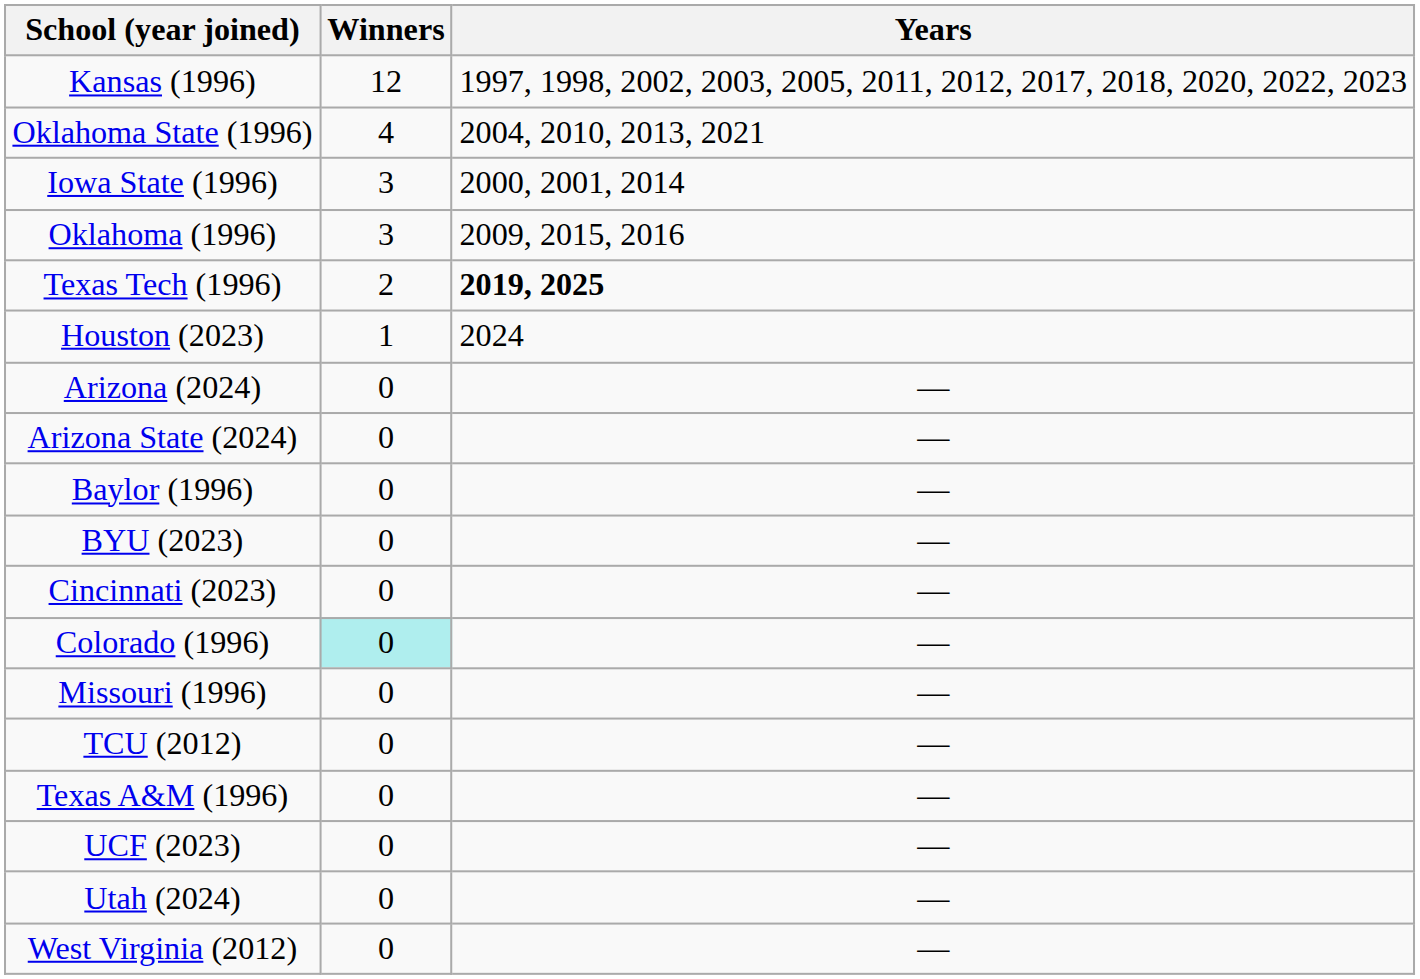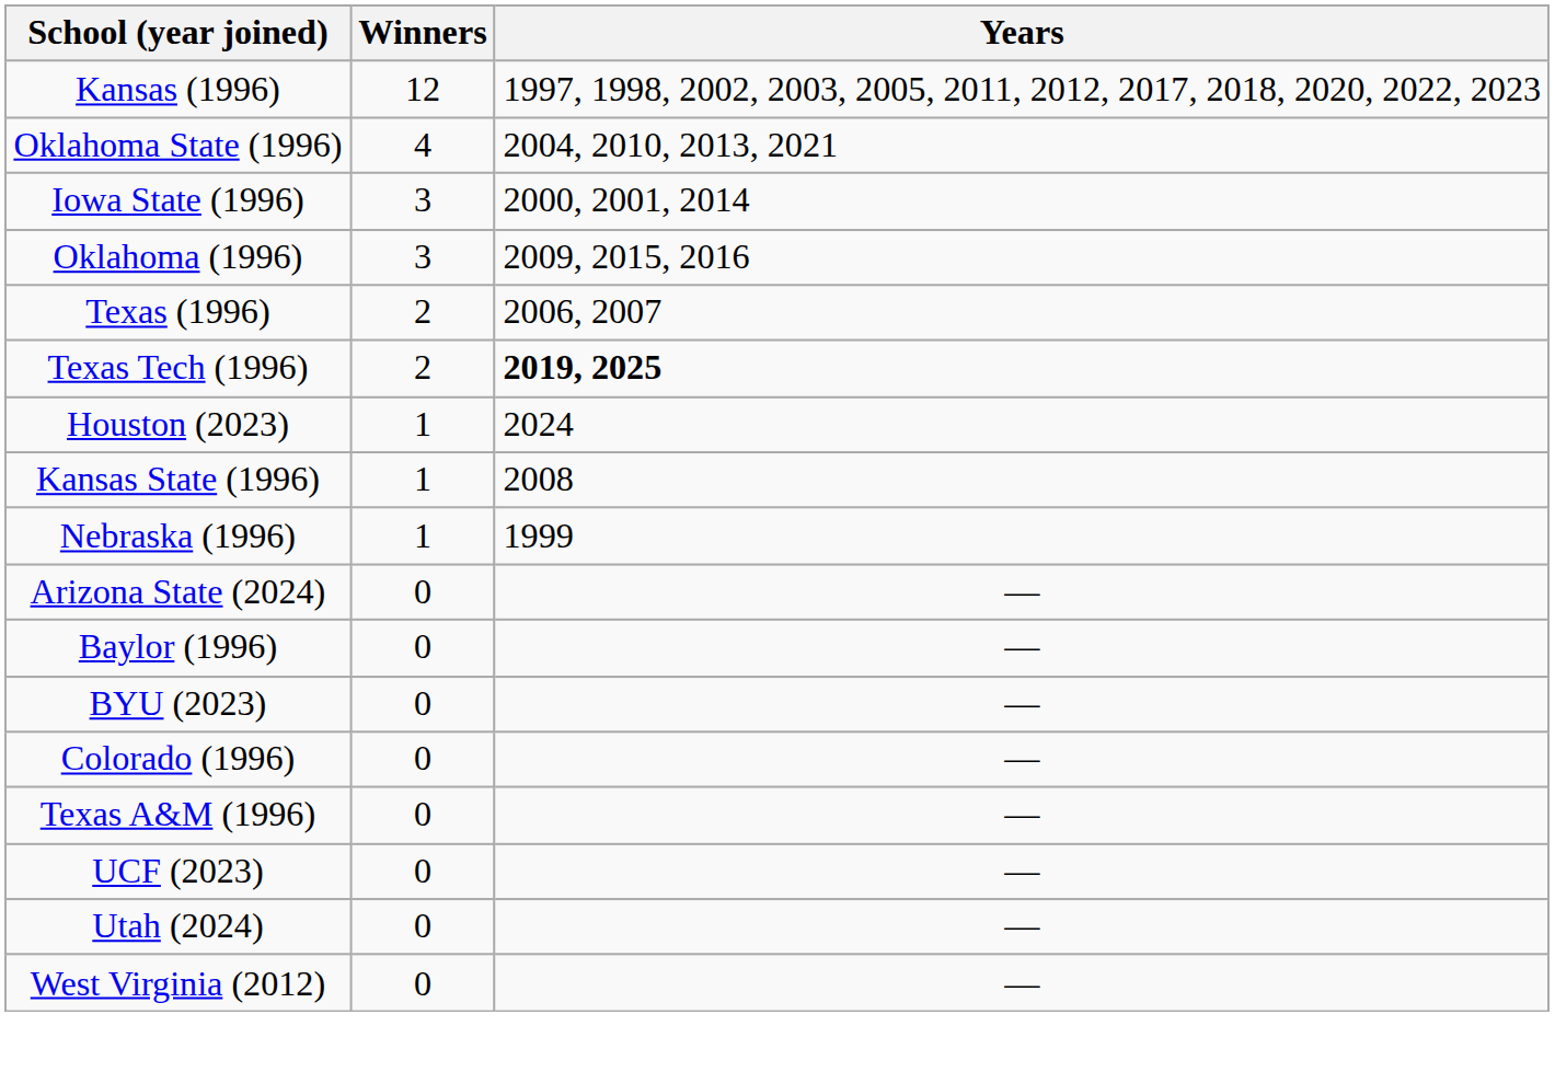 <table class="wikitable" border="1">
 <tr>
 <th>School (year joined)</th>
 <th>Winners</th>
 <th>Years</th>
 </tr>
 <tr align="center">
 <td><a href='#'>Kansas</a> (1996)</td>
 <td>12</td>
 <td align="left">1997, 1998, 2002, 2003, 2005, 2011, 2012, 2017, 2018, 2020, 2022, 2023</td>
 </tr>
 <tr align="center">
 <td><a href='#'>Oklahoma State</a> (1996)</td>
 <td>4</td>
 <td align="left">2004, 2010, 2013, 2021</td>
 </tr>
 <tr align="center">
 <td><a href='#'>Iowa State</a> (1996)</td>
 <td>3</td>
 <td align="left">2000, 2001, 2014</td>
 </tr>
 <tr align="center">
 <td><a href='#'>Oklahoma</a> (1996)</td>
 <td>3</td>
 <td align="left">2009, 2015, 2016</td>
 </tr>
 <tr align="center">
+<td><a href='#'>Texas</a> (1996)</td>
+<td>2</td>
+<td align="left">2006, 2007</td>
+</tr>
+<tr align="center">
 <td><a href='#'>Texas Tech</a> (1996)</td>
 <td>2</td>
 <td align="left"><strong>2019, 2025</strong></td>
 </tr>
 <tr align="center">
 <td><a href='#'>Houston</a> (2023)</td>
 <td>1</td>
 <td align="left">2024</td>
 </tr>
 <tr align="center">
-<td><a href='#'>Arizona</a> (2024)</td>
-<td>0</td>
-<td>—</td>
+<td><a href='#'>Kansas State</a> (1996)</td>
+<td>1</td>
+<td align="left">2008</td>
+</tr>
+<tr align="center">
+<td><a href='#'>Nebraska</a> (1996)</td>
+<td>1</td>
+<td align="left">1999</td>
 </tr>
 <tr align="center">
 <td><a href='#'>Arizona State</a> (2024)</td>
 <td>0</td>
 <td>—</td>
 </tr>
 <tr align="center">
 <td><a href='#'>Baylor</a> (1996)</td>
 <td>0</td>
 <td>—</td>
 </tr>
 <tr align="center">
 <td><a href='#'>BYU</a> (2023)</td>
 <td>0</td>
 <td>—</td>
 </tr>
 <tr align="center">
-<td><a href='#'>Cincinnati</a> (2023)</td>
-<td>0</td>
-<td>—</td>
-</tr>
-<tr align="center">
 <td><a href='#'>Colorado</a> (1996)</td>
-<td style="background: paleturquoise;">0</td>
-<td>—</td>
-</tr>
-<tr align="center">
-<td><a href='#'>Missouri</a> (1996)</td>
-<td>0</td>
-<td>—</td>
-</tr>
-<tr align="center">
-<td><a href='#'>TCU</a> (2012)</td>
 <td>0</td>
 <td>—</td>
 </tr>
 <tr align="center">
 <td><a href='#'>Texas A&M</a> (1996)</td>
 <td>0</td>
 <td>—</td>
 </tr>
 <tr align="center">
 <td><a href='#'>UCF</a> (2023)</td>
 <td>0</td>
 <td>—</td>
 </tr>
 <tr align="center">
 <td><a href='#'>Utah</a> (2024)</td>
 <td>0</td>
 <td>—</td>
 </tr>
 <tr align="center">
 <td><a href='#'>West Virginia</a> (2012)</td>
 <td>0</td>
 <td>—</td>
 </tr>
 </table>
